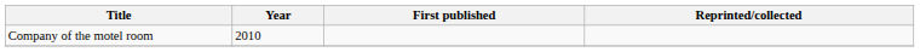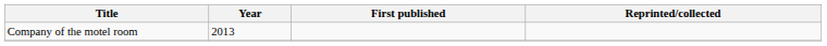 <table class='wikitable sortable' width='90%'>
 <tr>
 <th width=25%>Title</th>
 <th>Year</th>
 <th>First published</th>
 <th>Reprinted/collected</th>
 </tr>
 <tr>
 <td>Company of the motel room</td>
-<td>2010</td>
+<td>2013</td>
 <td></td>
 <td></td>
 </tr>
 <tr>
 </tr>
 </table>
